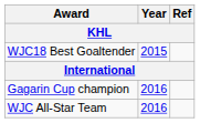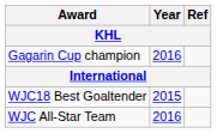 <table class="wikitable">
 <tr>
 <th>Award</th>
 <th>Year</th>
 <th>Ref</th>
 </tr>
 <tr>
 <th colspan="3"><a href='#'>KHL</a></th>
 </tr>
 <tr>
-<td><a href='#'>WJC18</a> Best Goaltender</td>
-<td><a href='#'>2015</a></td>
+<td><a href='#'>Gagarin Cup</a> champion</td>
+<td><a href='#'>2016</a></td>
 <td></td>
 </tr>
 <tr>
 <th colspan="3"><a href='#'>International</a></th>
 </tr>
 <tr>
-<td><a href='#'>Gagarin Cup</a> champion</td>
-<td><a href='#'>2016</a></td>
+<td><a href='#'>WJC18</a> Best Goaltender</td>
+<td><a href='#'>2015</a></td>
 <td></td>
 </tr>
 <tr>
 <td><a href='#'>WJC</a> All-Star Team</td>
 <td><a href='#'>2016</a></td>
 <td></td>
 </tr>
 </table>
